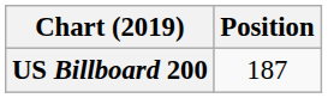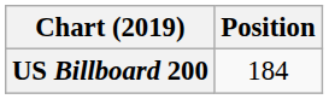 <table class="wikitable plainrowheaders" style="text-align:center">
 <tr>
 <th scope="col">Chart (2019)</th>
 <th scope="col">Position</th>
 </tr>
 <tr>
 <th scope="row">US <em>Billboard</em> 200</th>
-<td>187</td>
+<td>184</td>
 </tr>
 </table>
